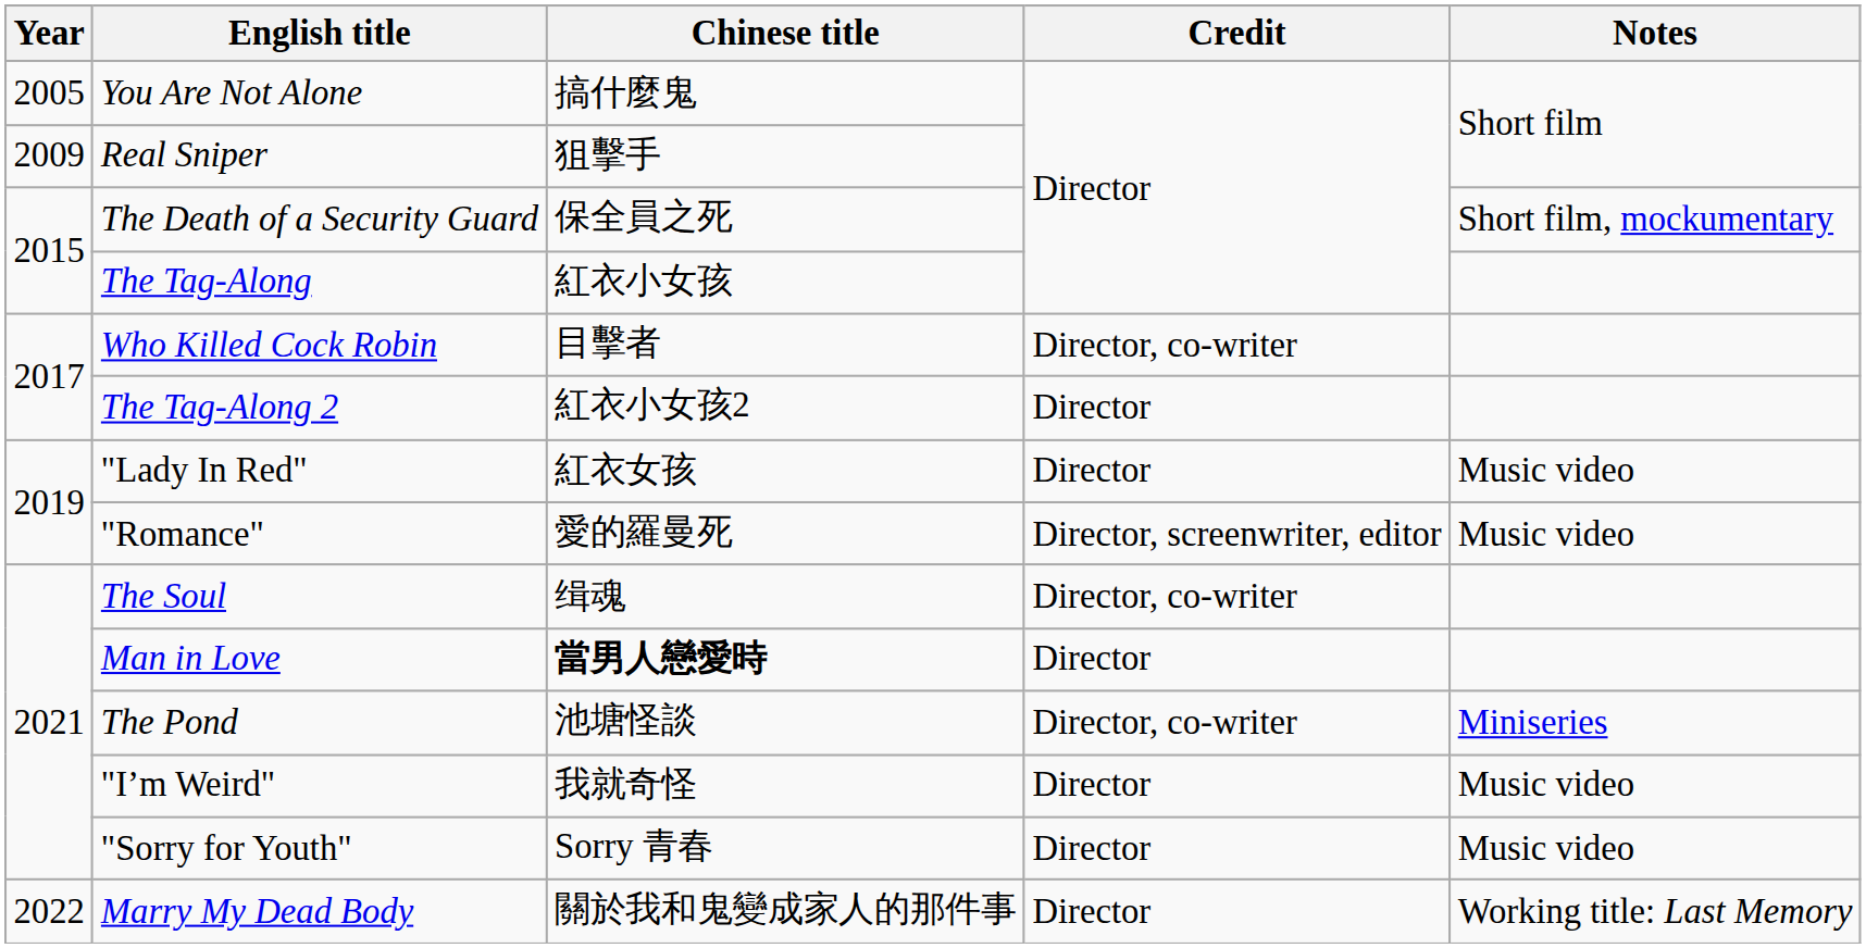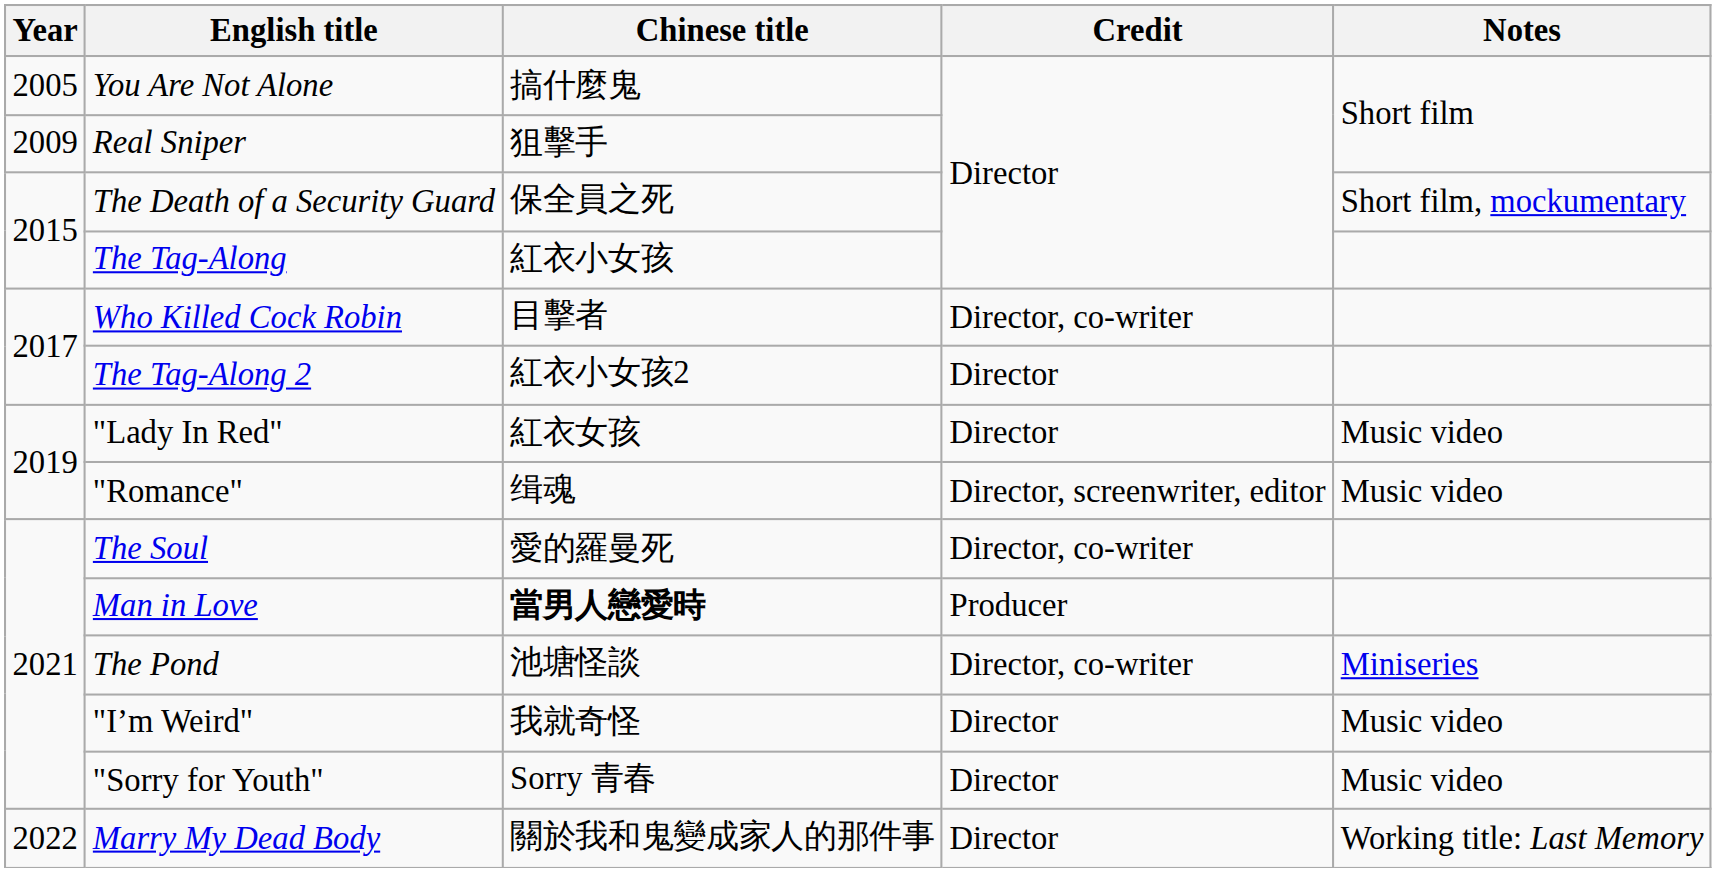 <table class="wikitable sortable">
 <tr>
 <th>Year</th>
 <th>English title</th>
 <th>Chinese title</th>
 <th>Credit</th>
 <th class="unsortable">Notes</th>
 </tr>
 <tr>
 <td>2005</td>
 <td><em>You Are Not Alone </em></td>
 <td>搞什麼鬼</td>
 <td rowspan="4">Director</td>
 <td rowspan="2">Short film</td>
 </tr>
 <tr>
 <td>2009</td>
 <td><em>Real Sniper</em></td>
 <td>狙擊手</td>
 </tr>
 <tr>
 <td rowspan="2">2015</td>
 <td><em>The Death of a Security Guard</em></td>
 <td>保全員之死</td>
 <td>Short film, <a href='#'>mockumentary</a></td>
 </tr>
 <tr>
 <td><em><a href='#'>The Tag-Along</a></em></td>
 <td>紅衣小女孩</td>
 <td></td>
 </tr>
 <tr>
 <td rowspan="2">2017</td>
 <td><em><a href='#'>Who Killed Cock Robin</a></em></td>
 <td>目擊者</td>
 <td>Director, co-writer</td>
 <td></td>
 </tr>
 <tr>
 <td><em><a href='#'>The Tag-Along 2</a></em></td>
 <td>紅衣小女孩2</td>
 <td>Director</td>
 <td></td>
 </tr>
 <tr>
 <td rowspan="2">2019</td>
 <td>"Lady In Red"</td>
 <td>紅衣女孩</td>
 <td>Director</td>
 <td>Music video</td>
 </tr>
 <tr>
 <td>"Romance"</td>
-<td>愛的羅曼死</td>
+<td>缉魂</td>
 <td>Director, screenwriter, editor</td>
 <td>Music video</td>
 </tr>
 <tr>
 <td rowspan="5">2021</td>
 <td><em><a href='#'>The Soul</a></em></td>
-<td>缉魂</td>
+<td>愛的羅曼死</td>
 <td>Director, co-writer</td>
 </tr>
 <tr>
 <td><em><a href='#'>Man in Love</a></em></td>
 <td><strong>當男人戀愛時</strong></td>
-<td>Director</td>
+<td>Producer</td>
 <td></td>
 </tr>
 <tr>
 <td><em>The Pond</em></td>
 <td>池塘怪談</td>
 <td>Director, co-writer</td>
 <td><a href='#'>Miniseries</a></td>
 </tr>
 <tr>
 <td>"I’m Weird"</td>
 <td>我就奇怪</td>
 <td>Director</td>
 <td>Music video</td>
 </tr>
 <tr>
 <td>"Sorry for Youth"</td>
 <td>Sorry 青春</td>
 <td>Director</td>
 <td>Music video</td>
 </tr>
 <tr>
 <td>2022</td>
 <td><em><a href='#'>Marry My Dead Body</a></em></td>
 <td>關於我和鬼變成家人的那件事</td>
 <td>Director</td>
 <td>Working title: <em>Last Memory</em></td>
 </tr>
 </table>
